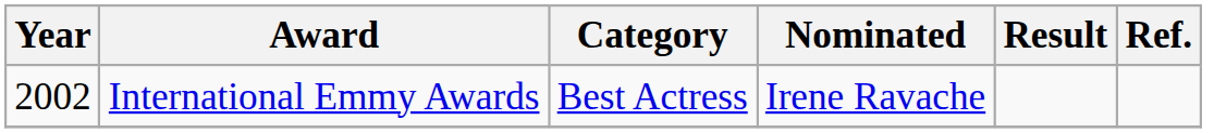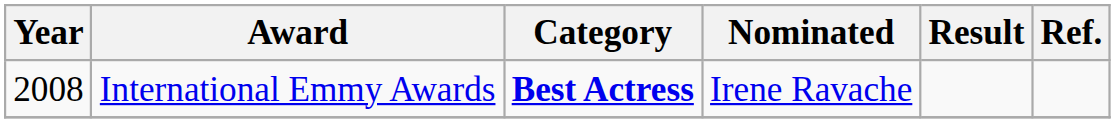 <table class="wikitable">
 <tr>
 <th>Year</th>
 <th>Award</th>
 <th>Category</th>
 <th>Nominated</th>
 <th>Result</th>
 <th>Ref.</th>
 </tr>
 <tr>
-<td>2002</td>
+<td>2008</td>
 <td><a href='#'>International Emmy Awards</a></td>
-<td><a href='#'>Best Actress</a></td>
+<td><strong><a href='#'>Best Actress</a></strong></td>
 <td><a href='#'>Irene Ravache</a></td>
 <td></td>
 <td></td>
 </tr>
 <tr>
 </tr>
 </table>
